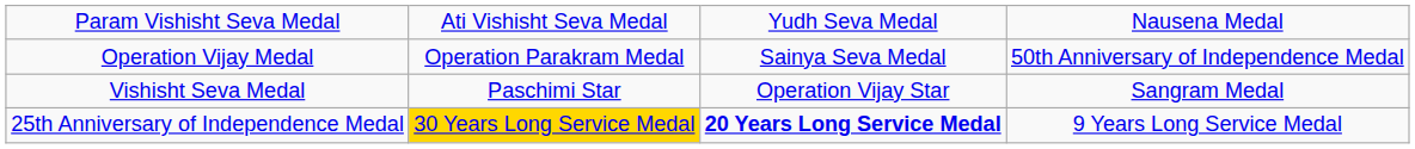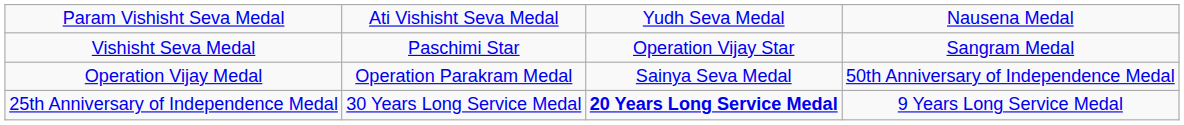 <table class="wikitable" style="margin:1em auto; text-align:center;">
 <tr>
 <td><a href='#'>Param Vishisht Seva Medal</a></td>
 <td><a href='#'>Ati Vishisht Seva Medal</a></td>
 <td><a href='#'>Yudh Seva Medal</a></td>
 <td><a href='#'>Nausena Medal</a></td>
 </tr>
 <tr>
+<td><a href='#'>Vishisht Seva Medal</a></td>
+<td><a href='#'>Paschimi Star</a></td>
+<td><a href='#'>Operation Vijay Star</a></td>
+<td><a href='#'>Sangram Medal</a></td>
+</tr>
+<tr>
 <td><a href='#'>Operation Vijay Medal</a></td>
 <td><a href='#'>Operation Parakram Medal</a></td>
 <td><a href='#'>Sainya Seva Medal</a></td>
 <td><a href='#'>50th Anniversary of Independence Medal</a></td>
 </tr>
 <tr>
-<td><a href='#'>Vishisht Seva Medal</a></td>
-<td><a href='#'>Paschimi Star</a></td>
-<td><a href='#'>Operation Vijay Star</a></td>
-<td><a href='#'>Sangram Medal</a></td>
-</tr>
-<tr>
 <td><a href='#'>25th Anniversary of Independence Medal</a></td>
-<td style="background: gold;"><a href='#'>30 Years Long Service Medal</a></td>
+<td><a href='#'>30 Years Long Service Medal</a></td>
 <td><strong><a href='#'>20 Years Long Service Medal</a></strong></td>
 <td><a href='#'>9 Years Long Service Medal</a></td>
 </tr>
 </table>
